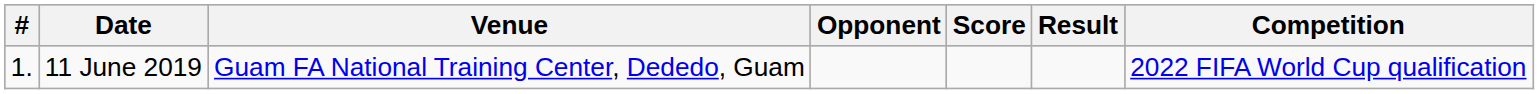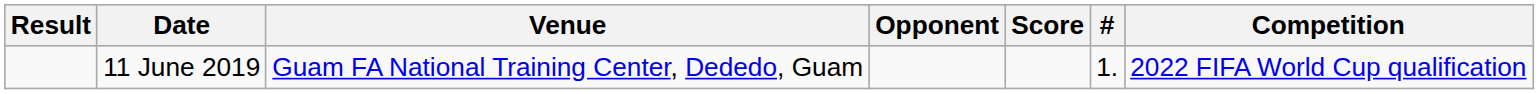 <table class="wikitable">
 <tr>
-<th>#</th>
+<th>Result</th>
 <th>Date</th>
 <th>Venue</th>
 <th>Opponent</th>
 <th>Score</th>
-<th>Result</th>
+<th>#</th>
 <th>Competition</th>
 </tr>
 <tr>
-<td>1.</td>
+<td></td>
 <td>11 June 2019</td>
 <td><a href='#'>Guam FA National Training Center</a>, <a href='#'>Dededo</a>, Guam</td>
 <td></td>
 <td></td>
-<td></td>
+<td>1.</td>
 <td><a href='#'>2022 FIFA World Cup qualification</a></td>
 </tr>
 </table>
